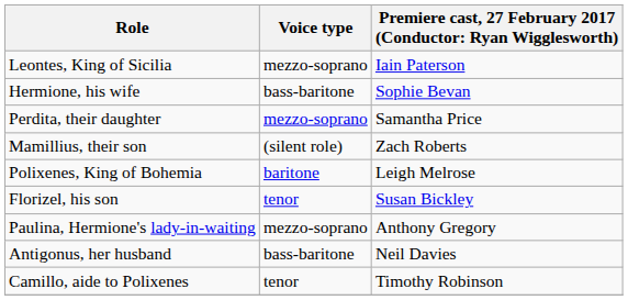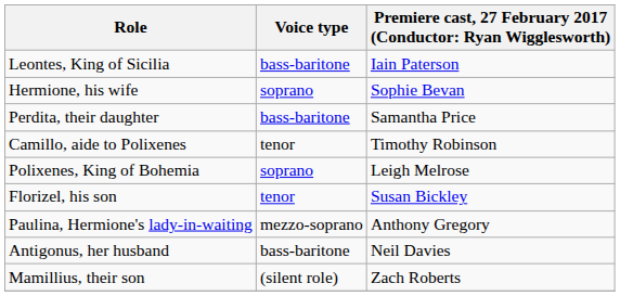 <table class="wikitable">
 <tr>
 <th>Role</th>
 <th>Voice type</th>
 <th>Premiere cast, 27 February 2017<br>(Conductor: Ryan Wigglesworth)</th>
 </tr>
 <tr>
 <td>Leontes, King of Sicilia</td>
-<td>mezzo-soprano</td>
+<td><a href='#'>bass-baritone</a></td>
 <td><a href='#'>Iain Paterson</a></td>
 </tr>
 <tr>
 <td>Hermione,  his wife</td>
-<td>bass-baritone</td>
+<td><a href='#'>soprano</a></td>
 <td><a href='#'>Sophie Bevan</a></td>
 </tr>
 <tr>
 <td>Perdita, their daughter</td>
-<td><a href='#'>mezzo-soprano</a></td>
+<td><a href='#'>bass-baritone</a></td>
 <td>Samantha Price</td>
 </tr>
 <tr>
-<td>Mamillius, their son</td>
-<td>(silent role)</td>
-<td>Zach Roberts</td>
+<td>Camillo, aide to Polixenes</td>
+<td>tenor</td>
+<td>Timothy Robinson</td>
 </tr>
 <tr>
 <td>Polixenes, King of Bohemia</td>
-<td><a href='#'>baritone</a></td>
+<td><a href='#'>soprano</a></td>
 <td>Leigh Melrose</td>
 </tr>
 <tr>
 <td>Florizel, his son</td>
 <td><a href='#'>tenor</a></td>
 <td><a href='#'>Susan Bickley</a></td>
 </tr>
 <tr>
 <td>Paulina, Hermione's <a href='#'>lady-in-waiting</a></td>
 <td>mezzo-soprano</td>
 <td>Anthony Gregory</td>
 </tr>
 <tr>
 <td>Antigonus, her husband</td>
 <td>bass-baritone</td>
 <td>Neil Davies</td>
 </tr>
 <tr>
-<td>Camillo, aide to Polixenes</td>
-<td>tenor</td>
-<td>Timothy Robinson</td>
+<td>Mamillius, their son</td>
+<td>(silent role)</td>
+<td>Zach Roberts</td>
 </tr>
 <tr>
 </tr>
 </table>
